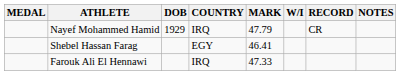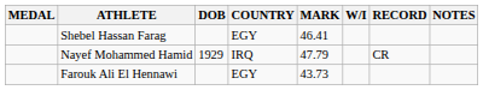 <table class="wikitable">
 <tr>
 <th>MEDAL</th>
 <th>ATHLETE</th>
 <th>DOB</th>
 <th>COUNTRY</th>
 <th>MARK</th>
 <th>W/I</th>
 <th>RECORD</th>
 <th>NOTES</th>
 </tr>
 <tr>
 <td></td>
+<td>Shebel Hassan Farag</td>
+<td></td>
+<td>EGY</td>
+<td>46.41</td>
+<td></td>
+<td></td>
+<td></td>
+</tr>
+<tr>
+<td></td>
 <td>Nayef Mohammed Hamid</td>
 <td>1929</td>
 <td>IRQ</td>
 <td>47.79</td>
 <td></td>
 <td>CR</td>
 <td></td>
 </tr>
 <tr>
 <td></td>
-<td>Shebel Hassan Farag</td>
+<td>Farouk Ali El Hennawi</td>
 <td></td>
 <td>EGY</td>
-<td>46.41</td>
-<td></td>
-<td></td>
-<td></td>
-</tr>
-<tr>
-<td></td>
-<td>Farouk Ali El Hennawi</td>
-<td></td>
-<td>IRQ</td>
-<td>47.33</td>
+<td>43.73</td>
 <td></td>
 <td></td>
 <td></td>
 </tr>
 </table>
